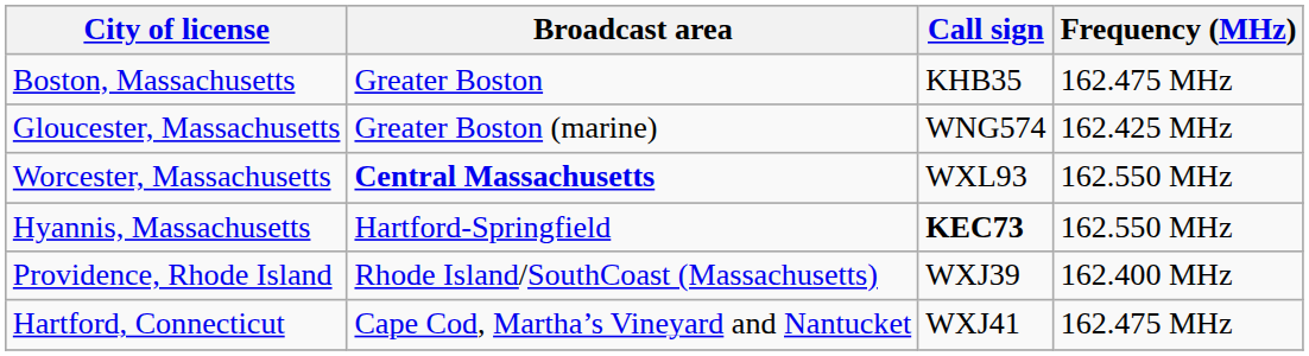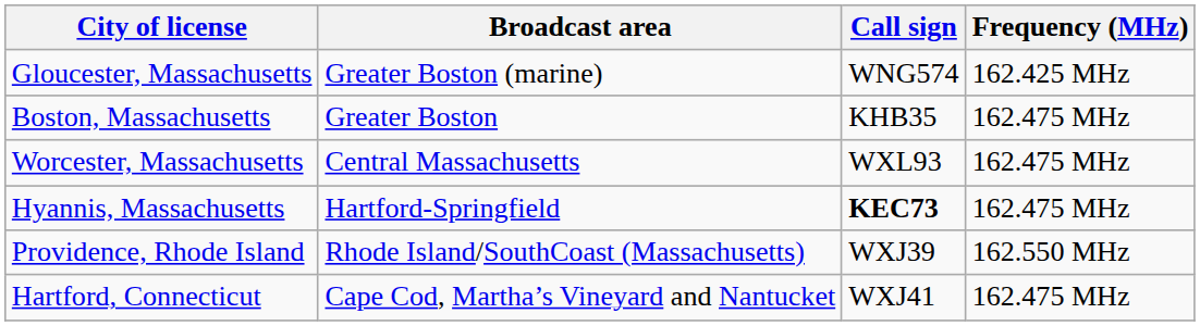 <table class="wikitable sortable collapsible">
 <tr>
 <th><a href='#'>City of license</a></th>
 <th>Broadcast area</th>
 <th><a href='#'>Call sign</a></th>
 <th>Frequency (<a href='#'>MHz</a>)</th>
 </tr>
 <tr>
+<td><a href='#'>Gloucester, Massachusetts</a></td>
+<td><a href='#'>Greater Boston</a> (marine)</td>
+<td>WNG574</td>
+<td>162.425 MHz</td>
+</tr>
+<tr>
 <td><a href='#'>Boston, Massachusetts</a></td>
 <td><a href='#'>Greater Boston</a></td>
 <td>KHB35</td>
 <td>162.475 MHz</td>
 </tr>
 <tr>
-<td><a href='#'>Gloucester, Massachusetts</a></td>
-<td><a href='#'>Greater Boston</a> (marine)</td>
-<td>WNG574</td>
-<td>162.425 MHz</td>
-</tr>
-<tr>
 <td><a href='#'>Worcester, Massachusetts</a></td>
-<td><strong><a href='#'>Central Massachusetts</a></strong></td>
+<td><a href='#'>Central Massachusetts</a></td>
 <td>WXL93</td>
-<td>162.550 MHz</td>
+<td>162.475 MHz</td>
 </tr>
 <tr>
 <td><a href='#'>Hyannis, Massachusetts</a></td>
 <td><a href='#'>Hartford-Springfield</a></td>
 <td><strong>KEC73</strong></td>
-<td>162.550 MHz</td>
+<td>162.475 MHz</td>
 </tr>
 <tr>
 <td><a href='#'>Providence, Rhode Island</a></td>
 <td><a href='#'>Rhode Island</a>/<a href='#'>SouthCoast (Massachusetts)</a></td>
 <td>WXJ39</td>
-<td>162.400 MHz</td>
+<td>162.550 MHz</td>
 </tr>
 <tr>
 <td><a href='#'>Hartford, Connecticut</a></td>
 <td><a href='#'>Cape Cod</a>, <a href='#'>Martha’s Vineyard</a> and <a href='#'>Nantucket</a></td>
 <td>WXJ41</td>
 <td>162.475 MHz</td>
 </tr>
 </table>
